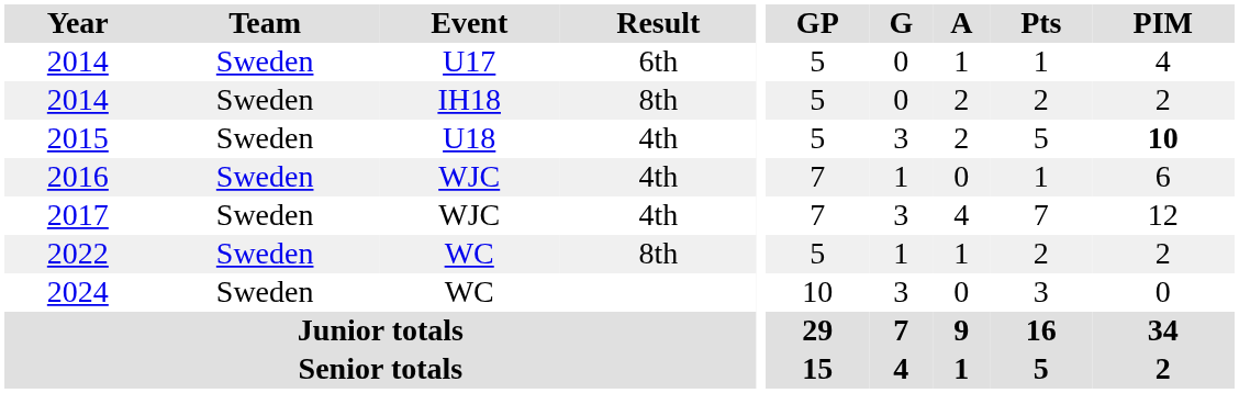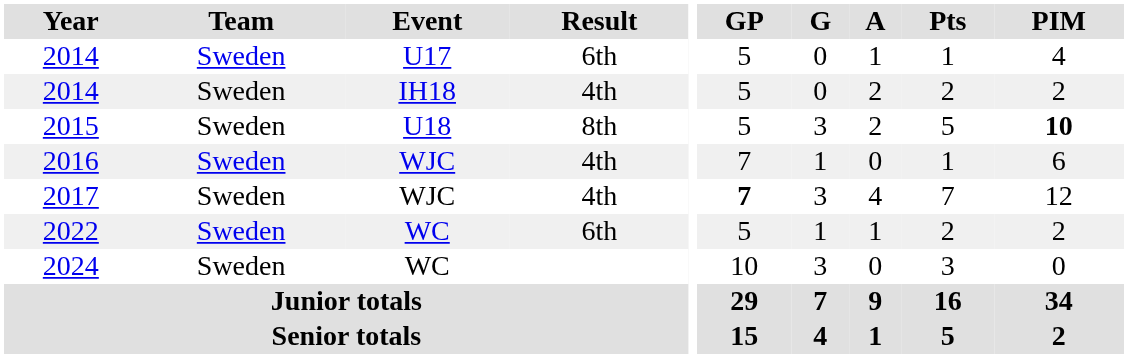 <table border="0" cellpadding="1" cellspacing="0" ID="Table3" style="text-align:center; width:40em">
 <tr ALIGN="center" bgcolor="#e0e0e0">
 <th>Year</th>
 <th>Team</th>
 <th>Event</th>
 <th>Result</th>
 <th rowspan="100" bgcolor="#ffffff"></th>
 <th>GP</th>
 <th>G</th>
 <th>A</th>
 <th>Pts</th>
 <th>PIM</th>
 </tr>
 <tr>
 <td><a href='#'>2014</a></td>
 <td><a href='#'>Sweden</a></td>
 <td><a href='#'>U17</a></td>
 <td>6th</td>
 <td>5</td>
 <td>0</td>
 <td>1</td>
 <td>1</td>
 <td>4</td>
 </tr>
 <tr bgcolor="#f0f0f0">
 <td><a href='#'>2014</a></td>
 <td>Sweden</td>
 <td><a href='#'>IH18</a></td>
-<td>8th</td>
+<td>4th</td>
 <td>5</td>
 <td>0</td>
 <td>2</td>
 <td>2</td>
 <td>2</td>
 </tr>
 <tr>
 <td><a href='#'>2015</a></td>
 <td>Sweden</td>
 <td><a href='#'>U18</a></td>
-<td>4th</td>
+<td>8th</td>
 <td>5</td>
 <td>3</td>
 <td>2</td>
 <td>5</td>
 <td><strong>10</strong></td>
 </tr>
 <tr bgcolor="#f0f0f0">
 <td><a href='#'>2016</a></td>
 <td><a href='#'>Sweden</a></td>
 <td><a href='#'>WJC</a></td>
 <td>4th</td>
 <td>7</td>
 <td>1</td>
 <td>0</td>
 <td>1</td>
 <td>6</td>
 </tr>
 <tr>
 <td><a href='#'>2017</a></td>
 <td>Sweden</td>
 <td>WJC</td>
 <td>4th</td>
-<td>7</td>
+<td><strong>7</strong></td>
 <td>3</td>
 <td>4</td>
 <td>7</td>
 <td>12</td>
 </tr>
 <tr bgcolor="#f0f0f0">
 <td><a href='#'>2022</a></td>
 <td><a href='#'>Sweden</a></td>
 <td><a href='#'>WC</a></td>
-<td>8th</td>
+<td>6th</td>
 <td>5</td>
 <td>1</td>
 <td>1</td>
 <td>2</td>
 <td>2</td>
 </tr>
 <tr>
 <td><a href='#'>2024</a></td>
 <td>Sweden</td>
 <td>WC</td>
 <td></td>
 <td>10</td>
 <td>3</td>
 <td>0</td>
 <td>3</td>
 <td>0</td>
 </tr>
 <tr bgcolor="#e0e0e0">
 <th colspan="4">Junior totals</th>
 <th>29</th>
 <th>7</th>
 <th>9</th>
 <th>16</th>
 <th>34</th>
 </tr>
 <tr bgcolor="#e0e0e0">
 <th colspan="4">Senior totals</th>
 <th>15</th>
 <th>4</th>
 <th>1</th>
 <th>5</th>
 <th>2</th>
 </tr>
 </table>
